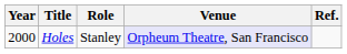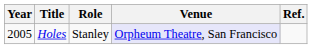 <table class="wikitable">
 <tr>
 <th>Year</th>
 <th>Title</th>
 <th>Role</th>
 <th>Venue</th>
 <th>Ref.</th>
 </tr>
 <tr>
-<td>2000</td>
+<td>2005</td>
 <td><em><a href='#'>Holes</a></em></td>
 <td>Stanley</td>
 <td style="background: lavender;"><a href='#'>Orpheum Theatre</a>, San Francisco</td>
 <td></td>
 </tr>
 </table>
